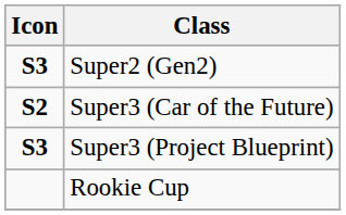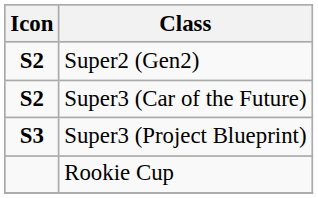 <table class="wikitable" style="font-size: 85%;">
 <tr>
 <th>Icon</th>
 <th>Class</th>
 </tr>
 <tr>
-<td align=center><strong><span>S3</span></strong></td>
+<td align=center><strong><span>S2</span></strong></td>
 <td>Super2 (Gen2)</td>
 </tr>
 <tr>
 <td align=center><strong><span>S2</span></strong></td>
 <td>Super3 (Car of the Future)</td>
 </tr>
 <tr>
 <td align=center><strong><span>S3</span></strong></td>
 <td>Super3 (Project Blueprint)</td>
 </tr>
 <tr>
 <td align=center></td>
 <td>Rookie Cup</td>
 </tr>
 <tr>
 </tr>
 </table>
